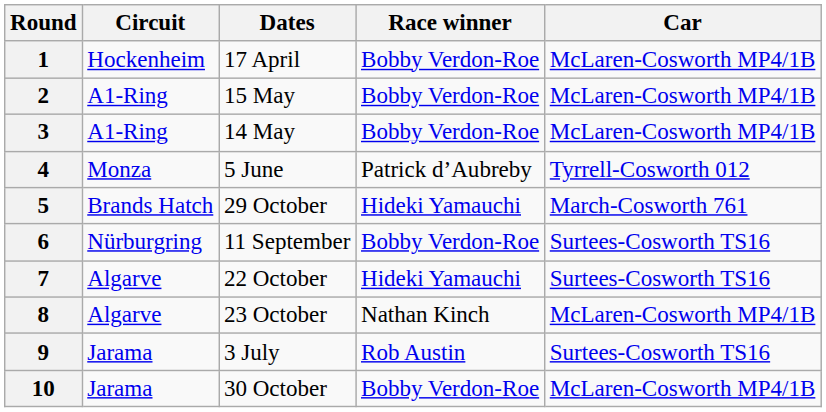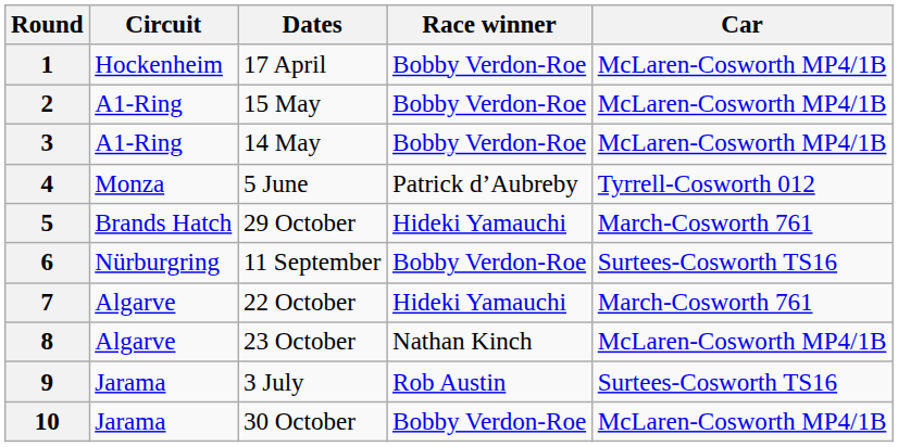 <table class=wikitable>
 <tr>
 <th>Round</th>
 <th>Circuit</th>
 <th>Dates</th>
 <th>Race winner</th>
 <th>Car</th>
 </tr>
 <tr>
 <th>1</th>
 <td> <a href='#'>Hockenheim</a></td>
 <td>17 April</td>
 <td> <a href='#'>Bobby Verdon-Roe</a></td>
 <td><a href='#'>McLaren-Cosworth MP4/1B</a></td>
 </tr>
 <tr>
 <th>2</th>
 <td> <a href='#'>A1-Ring</a></td>
 <td>15 May</td>
 <td> <a href='#'>Bobby Verdon-Roe</a></td>
 <td><a href='#'>McLaren-Cosworth MP4/1B</a></td>
 </tr>
 <tr>
 <th>3</th>
 <td> <a href='#'>A1-Ring</a></td>
 <td>14 May</td>
 <td> <a href='#'>Bobby Verdon-Roe</a></td>
 <td><a href='#'>McLaren-Cosworth MP4/1B</a></td>
 </tr>
 <tr>
 <th>4</th>
 <td> <a href='#'>Monza</a></td>
 <td>5 June</td>
 <td> Patrick d’Aubreby</td>
 <td><a href='#'>Tyrrell-Cosworth 012</a></td>
 </tr>
 <tr>
 <th>5</th>
 <td> <a href='#'>Brands Hatch</a></td>
 <td>29 October</td>
 <td> <a href='#'>Hideki Yamauchi</a></td>
 <td><a href='#'>March-Cosworth 761</a></td>
 </tr>
 <tr>
 <th>6</th>
 <td> <a href='#'>Nürburgring</a></td>
 <td>11 September</td>
 <td> <a href='#'>Bobby Verdon-Roe</a></td>
 <td><a href='#'>Surtees-Cosworth TS16</a></td>
 </tr>
 <tr>
 <th>7</th>
 <td> <a href='#'>Algarve</a></td>
 <td>22 October</td>
 <td> <a href='#'>Hideki Yamauchi</a></td>
-<td><a href='#'>Surtees-Cosworth TS16</a></td>
+<td><a href='#'>March-Cosworth 761</a></td>
 </tr>
 <tr>
 <th>8</th>
 <td> <a href='#'>Algarve</a></td>
 <td>23 October</td>
 <td> Nathan Kinch</td>
 <td><a href='#'>McLaren-Cosworth MP4/1B</a></td>
 </tr>
 <tr>
 <th>9</th>
 <td> <a href='#'>Jarama</a></td>
 <td>3 July</td>
 <td> <a href='#'>Rob Austin</a></td>
 <td><a href='#'>Surtees-Cosworth TS16</a></td>
 </tr>
 <tr>
 <th>10</th>
 <td> <a href='#'>Jarama</a></td>
 <td>30 October</td>
 <td> <a href='#'>Bobby Verdon-Roe</a></td>
 <td><a href='#'>McLaren-Cosworth MP4/1B</a></td>
 </tr>
 </table>
